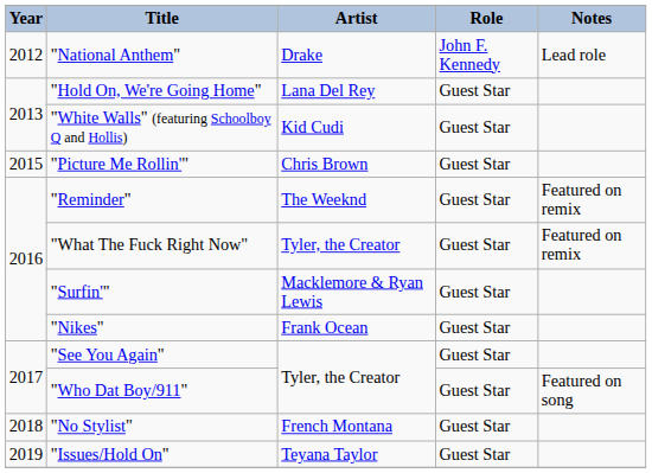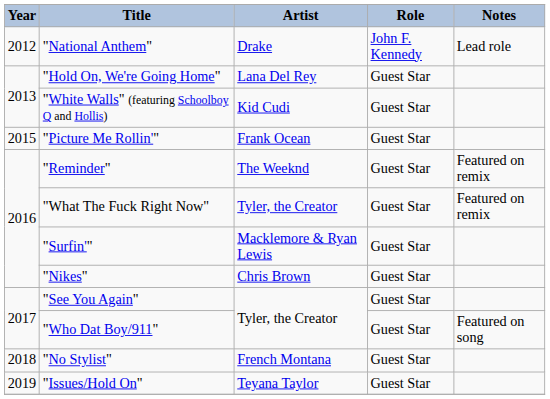 <table class="wikitable sortable">
 <tr>
 </tr>
 <tr style="text-align:center;">
 <th style="background:#B0C4DE;">Year</th>
 <th style="background:#B0C4DE;">Title</th>
 <th style="background:#B0C4DE;">Artist</th>
 <th style="background:#B0C4DE;">Role</th>
 <th style="background:#B0C4DE;">Notes</th>
 </tr>
 <tr>
 <td>2012</td>
 <td>"<a href='#'>National Anthem</a>"</td>
 <td><a href='#'>Drake</a></td>
 <td><a href='#'>John F. Kennedy</a></td>
 <td>Lead role</td>
 </tr>
 <tr>
 <td rowspan="2">2013</td>
 <td>"<a href='#'>Hold On, We're Going Home</a>"</td>
 <td><a href='#'>Lana Del Rey</a></td>
 <td>Guest Star</td>
 <td></td>
 </tr>
 <tr>
 <td>"<a href='#'>White Walls</a>" <small>(featuring <a href='#'>Schoolboy Q</a> and <a href='#'>Hollis</a>)</small></td>
 <td><a href='#'>Kid Cudi</a></td>
 <td>Guest Star</td>
 <td></td>
 </tr>
 <tr>
 <td>2015</td>
 <td>"<a href='#'>Picture Me Rollin'</a>"</td>
-<td><a href='#'>Chris Brown</a></td>
+<td><a href='#'>Frank Ocean</a></td>
 <td>Guest Star</td>
 <td></td>
 </tr>
 <tr>
 <td rowspan="4">2016</td>
 <td>"<a href='#'>Reminder</a>"</td>
 <td><a href='#'>The Weeknd</a></td>
 <td>Guest Star</td>
 <td>Featured on remix</td>
 </tr>
 <tr>
 <td>"What The Fuck Right Now"</td>
 <td><a href='#'>Tyler, the Creator</a></td>
 <td>Guest Star</td>
 <td>Featured on remix</td>
 </tr>
 <tr>
 <td>"<a href='#'>Surfin'</a>"</td>
 <td><a href='#'>Macklemore & Ryan Lewis</a></td>
 <td>Guest Star</td>
 <td></td>
 </tr>
 <tr>
 <td>"<a href='#'>Nikes</a>"</td>
-<td><a href='#'>Frank Ocean</a></td>
+<td><a href='#'>Chris Brown</a></td>
 <td>Guest Star</td>
 <td></td>
 </tr>
 <tr>
 <td rowspan="2">2017</td>
 <td>"<a href='#'>See You Again</a>"</td>
 <td rowspan="2">Tyler, the Creator</td>
 <td>Guest Star</td>
 <td></td>
 </tr>
 <tr>
 <td>"<a href='#'>Who Dat Boy/911</a>"</td>
 <td>Guest Star</td>
 <td>Featured on song</td>
 </tr>
 <tr>
 <td rowspan="1">2018</td>
 <td>"<a href='#'>No Stylist</a>"</td>
 <td><a href='#'>French Montana</a></td>
 <td>Guest Star</td>
 <td></td>
 </tr>
 <tr>
 <td rowspan="1">2019</td>
 <td>"<a href='#'>Issues/Hold On</a>"</td>
 <td><a href='#'>Teyana Taylor</a></td>
 <td>Guest Star</td>
 <td></td>
 </tr>
 <tr>
 </tr>
 </table>
